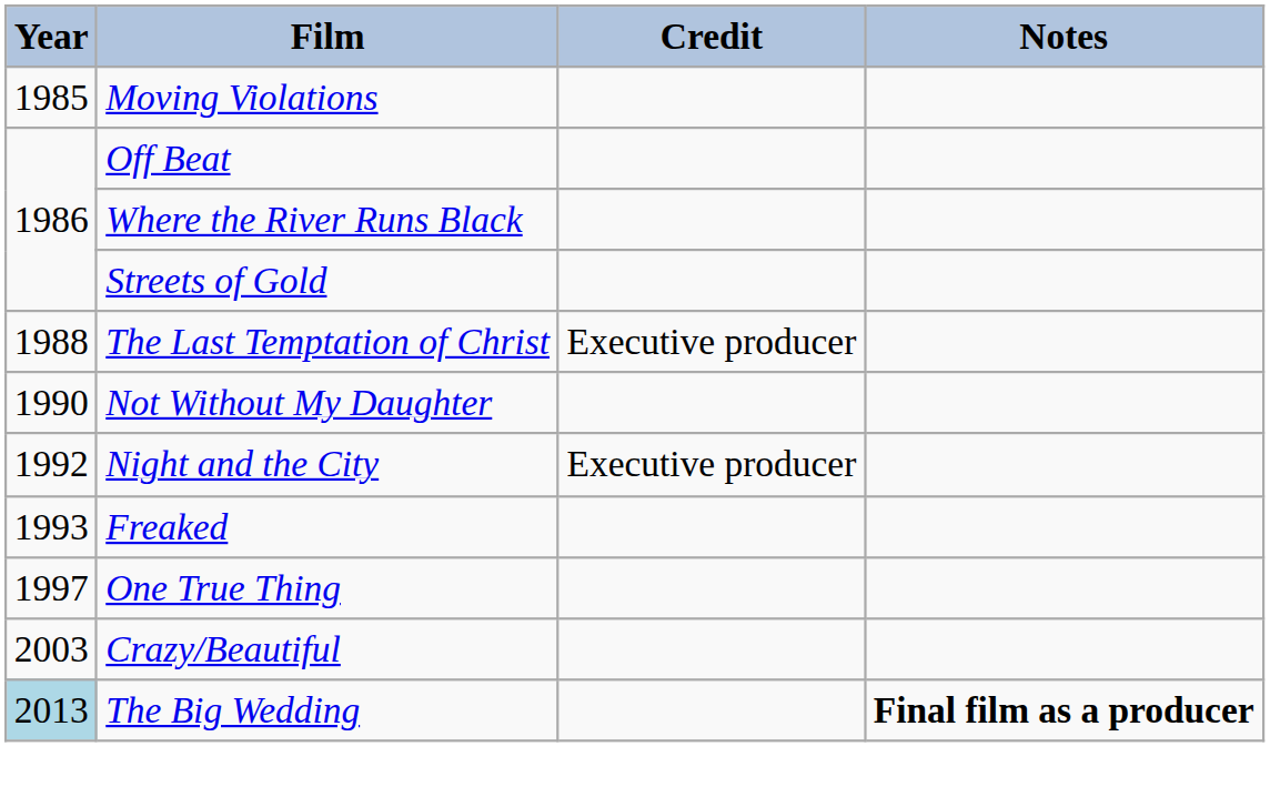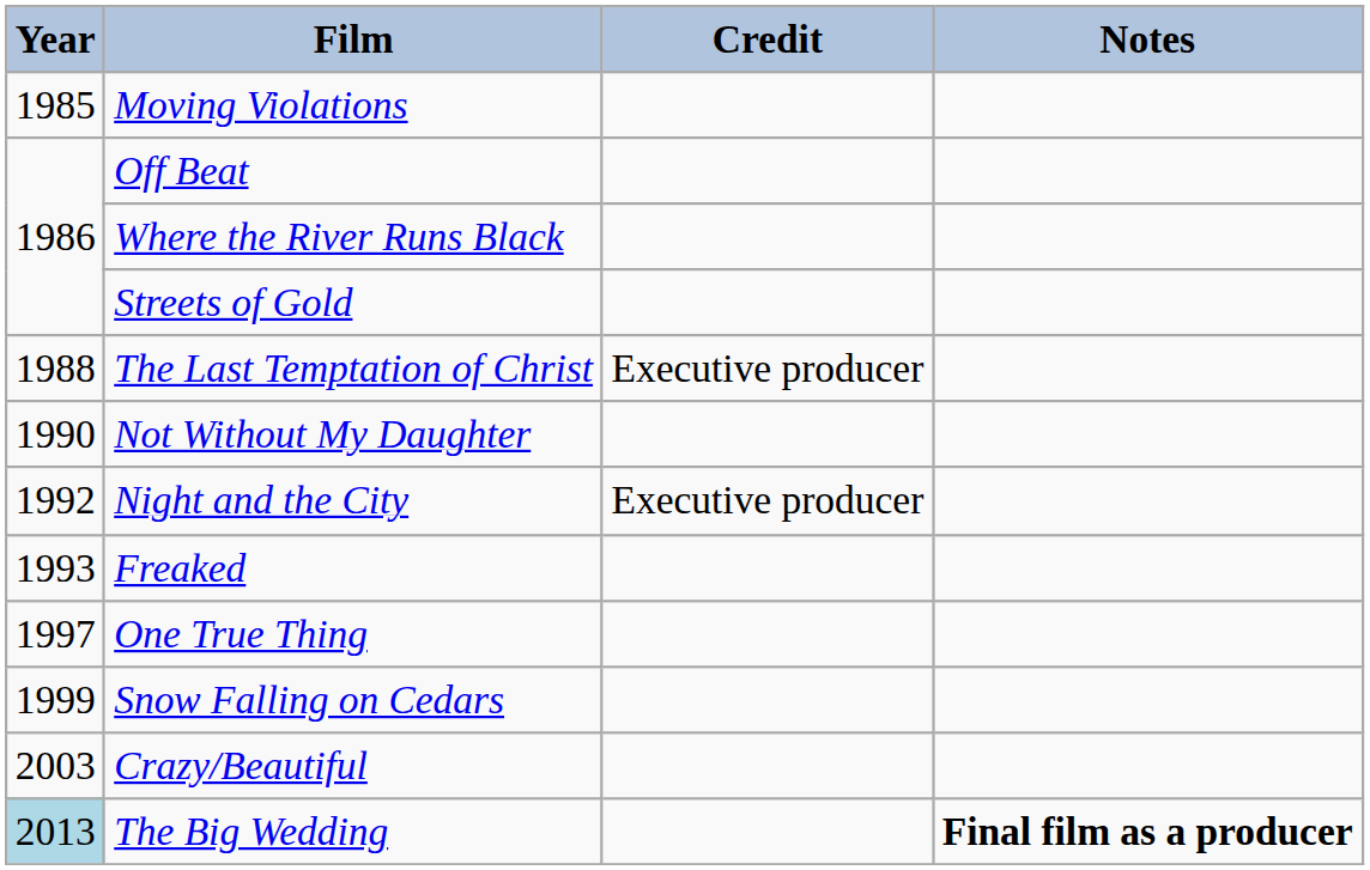 <table class="wikitable" style="font-size:95%;">
 <tr>
 <th style="background:#B0C4DE;">Year</th>
 <th style="background:#B0C4DE;">Film</th>
 <th style="background:#B0C4DE;">Credit</th>
 <th style="background:#B0C4DE;">Notes</th>
 </tr>
 <tr>
 <td>1985</td>
 <td><em><a href='#'>Moving Violations</a></em></td>
 <td></td>
 <td></td>
 </tr>
 <tr>
 <td rowspan=3>1986</td>
 <td><em><a href='#'>Off Beat</a></em></td>
 <td></td>
 <td></td>
 </tr>
 <tr>
 <td><em><a href='#'>Where the River Runs Black</a></em></td>
 <td></td>
 <td></td>
 </tr>
 <tr>
 <td><em><a href='#'>Streets of Gold</a></em></td>
 <td></td>
 <td></td>
 </tr>
 <tr>
 <td>1988</td>
 <td><em><a href='#'>The Last Temptation of Christ</a></em></td>
 <td>Executive producer</td>
 <td></td>
 </tr>
 <tr>
 <td>1990</td>
 <td><em><a href='#'>Not Without My Daughter</a></em></td>
 <td></td>
 <td></td>
 </tr>
 <tr>
 <td>1992</td>
 <td><em><a href='#'>Night and the City</a></em></td>
 <td>Executive producer</td>
 <td></td>
 </tr>
 <tr>
 <td>1993</td>
 <td><em><a href='#'>Freaked</a></em></td>
 <td></td>
 <td></td>
 </tr>
 <tr>
 <td>1997</td>
 <td><em><a href='#'>One True Thing</a></em></td>
 <td></td>
 <td></td>
 </tr>
 <tr>
+<td>1999</td>
+<td><em><a href='#'>Snow Falling on Cedars</a></em></td>
+<td></td>
+<td></td>
+</tr>
+<tr>
 <td>2003</td>
 <td><em><a href='#'>Crazy/Beautiful</a></em></td>
 <td></td>
 <td></td>
 </tr>
 <tr>
 <td style="background: lightblue;">2013</td>
 <td><em><a href='#'>The Big Wedding</a></em></td>
 <td></td>
 <td><strong>Final film as a producer</strong></td>
 </tr>
 </table>
